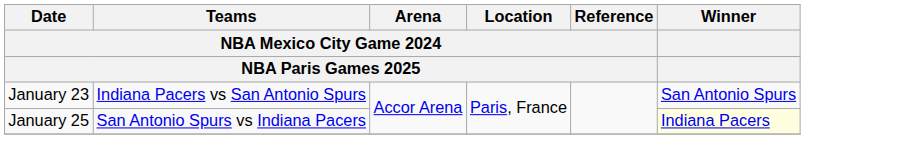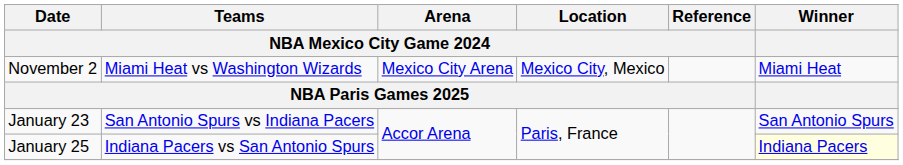 <table class="wikitable">
 <tr>
 <th>Date</th>
 <th>Teams</th>
 <th>Arena</th>
 <th>Location</th>
 <th>Reference</th>
 <th>Winner</th>
 </tr>
 <tr>
 <th colspan="5">NBA Mexico City Game 2024</th>
 <th></th>
 </tr>
 <tr>
+<td>November 2</td>
+<td><a href='#'>Miami Heat</a> vs <a href='#'>Washington Wizards</a></td>
+<td><a href='#'>Mexico City Arena</a></td>
+<td><a href='#'>Mexico City</a>, Mexico</td>
+<td></td>
+<td><a href='#'>Miami Heat</a></td>
+</tr>
+<tr>
 <th colspan="5">NBA Paris Games 2025</th>
 <th></th>
 </tr>
 <tr>
 <td>January 23</td>
-<td><a href='#'>Indiana Pacers</a> vs <a href='#'>San Antonio Spurs</a></td>
+<td><a href='#'>San Antonio Spurs</a> vs <a href='#'>Indiana Pacers</a></td>
 <td rowspan=2><a href='#'>Accor Arena</a></td>
 <td rowspan=2><a href='#'>Paris</a>, France</td>
 <td rowspan=2></td>
 <td><a href='#'>San Antonio Spurs</a></td>
 </tr>
 <tr>
 <td>January 25</td>
-<td><a href='#'>San Antonio Spurs</a> vs <a href='#'>Indiana Pacers</a></td>
+<td><a href='#'>Indiana Pacers</a> vs <a href='#'>San Antonio Spurs</a></td>
 <td style="background: lightyellow;"><a href='#'>Indiana Pacers</a></td>
 </tr>
 <tr>
 </tr>
 </table>
